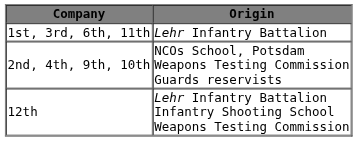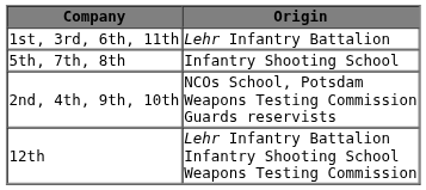 <table style="float: right;" border="1" cellpadding="1" cellspacing="0" style="font-size: 100%; border: gray solid 1px; border-collapse: collapse; text-align: center;">
 <tr style="background-color:grey; color:black;">
 <th>Company</th>
 <th>Origin</th>
 </tr>
 <tr>
 <td align=left>1st, 3rd, 6th, 11th</td>
 <td align=left><em>Lehr</em> Infantry Battalion</td>
 </tr>
 <tr>
+<td align=left>5th, 7th, 8th</td>
+<td align=left>Infantry Shooting School</td>
+</tr>
+<tr>
 <td align=left>2nd, 4th, 9th, 10th</td>
 <td align=left>NCOs School, Potsdam<br>Weapons Testing Commission<br>Guards reservists</td>
 </tr>
 <tr>
 <td align=left>12th</td>
 <td align=left><em>Lehr</em> Infantry Battalion<br>Infantry Shooting School<br>Weapons Testing Commission</td>
 </tr>
 </table>
